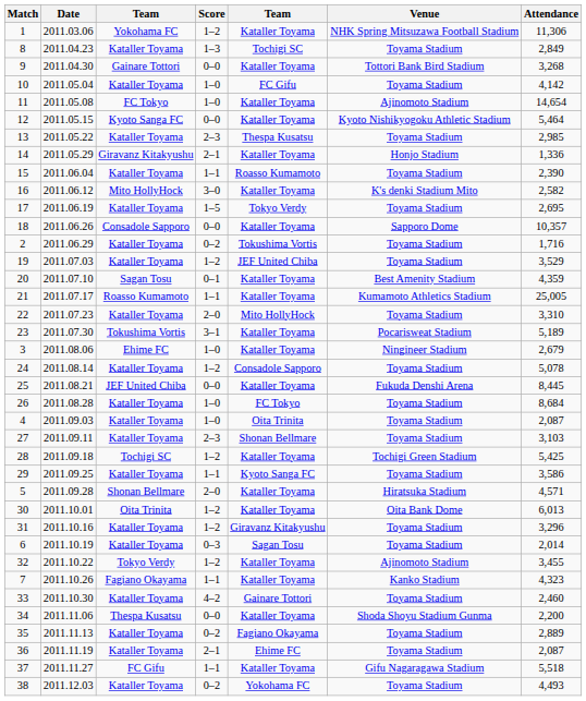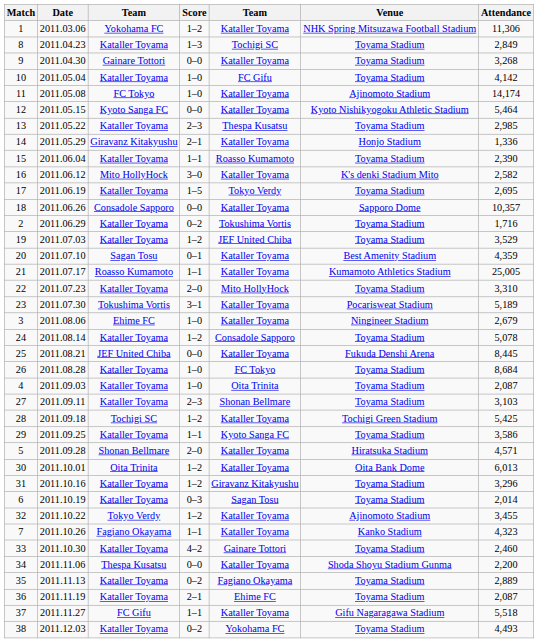 <table class="wikitable" style="text-align:center;">
 <tr>
 <th>Match</th>
 <th>Date</th>
 <th>Team</th>
 <th>Score</th>
 <th>Team</th>
 <th>Venue</th>
 <th>Attendance</th>
 </tr>
 <tr>
 <td>1</td>
 <td>2011.03.06</td>
 <td><a href='#'>Yokohama FC</a></td>
 <td>1–2</td>
 <td><a href='#'>Kataller Toyama</a></td>
 <td><a href='#'>NHK Spring Mitsuzawa Football Stadium</a></td>
 <td>11,306</td>
 </tr>
 <tr>
 <td>8</td>
 <td>2011.04.23</td>
 <td><a href='#'>Kataller Toyama</a></td>
 <td>1–3</td>
 <td><a href='#'>Tochigi SC</a></td>
 <td><a href='#'>Toyama Stadium</a></td>
 <td>2,849</td>
 </tr>
 <tr>
 <td>9</td>
 <td>2011.04.30</td>
 <td><a href='#'>Gainare Tottori</a></td>
 <td>0–0</td>
 <td><a href='#'>Kataller Toyama</a></td>
-<td><a href='#'>Tottori Bank Bird Stadium</a></td>
+<td><a href='#'>Toyama Stadium</a></td>
 <td>3,268</td>
 </tr>
 <tr>
 <td>10</td>
 <td>2011.05.04</td>
 <td><a href='#'>Kataller Toyama</a></td>
 <td>1–0</td>
 <td><a href='#'>FC Gifu</a></td>
 <td><a href='#'>Toyama Stadium</a></td>
 <td>4,142</td>
 </tr>
 <tr>
 <td>11</td>
 <td>2011.05.08</td>
 <td><a href='#'>FC Tokyo</a></td>
 <td>1–0</td>
 <td><a href='#'>Kataller Toyama</a></td>
 <td><a href='#'>Ajinomoto Stadium</a></td>
-<td>14,654</td>
+<td>14,174</td>
 </tr>
 <tr>
 <td>12</td>
 <td>2011.05.15</td>
 <td><a href='#'>Kyoto Sanga FC</a></td>
 <td>0–0</td>
 <td><a href='#'>Kataller Toyama</a></td>
 <td><a href='#'>Kyoto Nishikyogoku Athletic Stadium</a></td>
 <td>5,464</td>
 </tr>
 <tr>
 <td>13</td>
 <td>2011.05.22</td>
 <td><a href='#'>Kataller Toyama</a></td>
 <td>2–3</td>
 <td><a href='#'>Thespa Kusatsu</a></td>
 <td><a href='#'>Toyama Stadium</a></td>
 <td>2,985</td>
 </tr>
 <tr>
 <td>14</td>
 <td>2011.05.29</td>
 <td><a href='#'>Giravanz Kitakyushu</a></td>
 <td>2–1</td>
 <td><a href='#'>Kataller Toyama</a></td>
 <td><a href='#'>Honjo Stadium</a></td>
 <td>1,336</td>
 </tr>
 <tr>
 <td>15</td>
 <td>2011.06.04</td>
 <td><a href='#'>Kataller Toyama</a></td>
 <td>1–1</td>
 <td><a href='#'>Roasso Kumamoto</a></td>
 <td><a href='#'>Toyama Stadium</a></td>
 <td>2,390</td>
 </tr>
 <tr>
 <td>16</td>
 <td>2011.06.12</td>
 <td><a href='#'>Mito HollyHock</a></td>
 <td>3–0</td>
 <td><a href='#'>Kataller Toyama</a></td>
 <td><a href='#'>K's denki Stadium Mito</a></td>
 <td>2,582</td>
 </tr>
 <tr>
 <td>17</td>
 <td>2011.06.19</td>
 <td><a href='#'>Kataller Toyama</a></td>
 <td>1–5</td>
 <td><a href='#'>Tokyo Verdy</a></td>
 <td><a href='#'>Toyama Stadium</a></td>
 <td>2,695</td>
 </tr>
 <tr>
 <td>18</td>
 <td>2011.06.26</td>
 <td><a href='#'>Consadole Sapporo</a></td>
 <td>0–0</td>
 <td><a href='#'>Kataller Toyama</a></td>
 <td><a href='#'>Sapporo Dome</a></td>
 <td>10,357</td>
 </tr>
 <tr>
 <td>2</td>
 <td>2011.06.29</td>
 <td><a href='#'>Kataller Toyama</a></td>
 <td>0–2</td>
 <td><a href='#'>Tokushima Vortis</a></td>
 <td><a href='#'>Toyama Stadium</a></td>
 <td>1,716</td>
 </tr>
 <tr>
 <td>19</td>
 <td>2011.07.03</td>
 <td><a href='#'>Kataller Toyama</a></td>
 <td>1–2</td>
 <td><a href='#'>JEF United Chiba</a></td>
 <td><a href='#'>Toyama Stadium</a></td>
 <td>3,529</td>
 </tr>
 <tr>
 <td>20</td>
 <td>2011.07.10</td>
 <td><a href='#'>Sagan Tosu</a></td>
 <td>0–1</td>
 <td><a href='#'>Kataller Toyama</a></td>
 <td><a href='#'>Best Amenity Stadium</a></td>
 <td>4,359</td>
 </tr>
 <tr>
 <td>21</td>
 <td>2011.07.17</td>
 <td><a href='#'>Roasso Kumamoto</a></td>
 <td>1–1</td>
 <td><a href='#'>Kataller Toyama</a></td>
 <td><a href='#'>Kumamoto Athletics Stadium</a></td>
 <td>25,005</td>
 </tr>
 <tr>
 <td>22</td>
 <td>2011.07.23</td>
 <td><a href='#'>Kataller Toyama</a></td>
 <td>2–0</td>
 <td><a href='#'>Mito HollyHock</a></td>
 <td><a href='#'>Toyama Stadium</a></td>
 <td>3,310</td>
 </tr>
 <tr>
 <td>23</td>
 <td>2011.07.30</td>
 <td><a href='#'>Tokushima Vortis</a></td>
 <td>3–1</td>
 <td><a href='#'>Kataller Toyama</a></td>
 <td><a href='#'>Pocarisweat Stadium</a></td>
 <td>5,189</td>
 </tr>
 <tr>
 <td>3</td>
 <td>2011.08.06</td>
 <td><a href='#'>Ehime FC</a></td>
 <td>1–0</td>
 <td><a href='#'>Kataller Toyama</a></td>
 <td><a href='#'>Ningineer Stadium</a></td>
 <td>2,679</td>
 </tr>
 <tr>
 <td>24</td>
 <td>2011.08.14</td>
 <td><a href='#'>Kataller Toyama</a></td>
 <td>1–2</td>
 <td><a href='#'>Consadole Sapporo</a></td>
 <td><a href='#'>Toyama Stadium</a></td>
 <td>5,078</td>
 </tr>
 <tr>
 <td>25</td>
 <td>2011.08.21</td>
 <td><a href='#'>JEF United Chiba</a></td>
 <td>0–0</td>
 <td><a href='#'>Kataller Toyama</a></td>
 <td><a href='#'>Fukuda Denshi Arena</a></td>
 <td>8,445</td>
 </tr>
 <tr>
 <td>26</td>
 <td>2011.08.28</td>
 <td><a href='#'>Kataller Toyama</a></td>
 <td>1–0</td>
 <td><a href='#'>FC Tokyo</a></td>
 <td><a href='#'>Toyama Stadium</a></td>
 <td>8,684</td>
 </tr>
 <tr>
 <td>4</td>
 <td>2011.09.03</td>
 <td><a href='#'>Kataller Toyama</a></td>
 <td>1–0</td>
 <td><a href='#'>Oita Trinita</a></td>
 <td><a href='#'>Toyama Stadium</a></td>
 <td>2,087</td>
 </tr>
 <tr>
 <td>27</td>
 <td>2011.09.11</td>
 <td><a href='#'>Kataller Toyama</a></td>
 <td>2–3</td>
 <td><a href='#'>Shonan Bellmare</a></td>
 <td><a href='#'>Toyama Stadium</a></td>
 <td>3,103</td>
 </tr>
 <tr>
 <td>28</td>
 <td>2011.09.18</td>
 <td><a href='#'>Tochigi SC</a></td>
 <td>1–2</td>
 <td><a href='#'>Kataller Toyama</a></td>
 <td><a href='#'>Tochigi Green Stadium</a></td>
 <td>5,425</td>
 </tr>
 <tr>
 <td>29</td>
 <td>2011.09.25</td>
 <td><a href='#'>Kataller Toyama</a></td>
 <td>1–1</td>
 <td><a href='#'>Kyoto Sanga FC</a></td>
 <td><a href='#'>Toyama Stadium</a></td>
 <td>3,586</td>
 </tr>
 <tr>
 <td>5</td>
 <td>2011.09.28</td>
 <td><a href='#'>Shonan Bellmare</a></td>
 <td>2–0</td>
 <td><a href='#'>Kataller Toyama</a></td>
 <td><a href='#'>Hiratsuka Stadium</a></td>
 <td>4,571</td>
 </tr>
 <tr>
 <td>30</td>
 <td>2011.10.01</td>
 <td><a href='#'>Oita Trinita</a></td>
 <td>1–2</td>
 <td><a href='#'>Kataller Toyama</a></td>
 <td><a href='#'>Oita Bank Dome</a></td>
 <td>6,013</td>
 </tr>
 <tr>
 <td>31</td>
 <td>2011.10.16</td>
 <td><a href='#'>Kataller Toyama</a></td>
 <td>1–2</td>
 <td><a href='#'>Giravanz Kitakyushu</a></td>
 <td><a href='#'>Toyama Stadium</a></td>
 <td>3,296</td>
 </tr>
 <tr>
 <td>6</td>
 <td>2011.10.19</td>
 <td><a href='#'>Kataller Toyama</a></td>
 <td>0–3</td>
 <td><a href='#'>Sagan Tosu</a></td>
 <td><a href='#'>Toyama Stadium</a></td>
 <td>2,014</td>
 </tr>
 <tr>
 <td>32</td>
 <td>2011.10.22</td>
 <td><a href='#'>Tokyo Verdy</a></td>
 <td>1–2</td>
 <td><a href='#'>Kataller Toyama</a></td>
 <td><a href='#'>Ajinomoto Stadium</a></td>
 <td>3,455</td>
 </tr>
 <tr>
 <td>7</td>
 <td>2011.10.26</td>
 <td><a href='#'>Fagiano Okayama</a></td>
 <td>1–1</td>
 <td><a href='#'>Kataller Toyama</a></td>
 <td><a href='#'>Kanko Stadium</a></td>
 <td>4,323</td>
 </tr>
 <tr>
 <td>33</td>
 <td>2011.10.30</td>
 <td><a href='#'>Kataller Toyama</a></td>
 <td>4–2</td>
 <td><a href='#'>Gainare Tottori</a></td>
 <td><a href='#'>Toyama Stadium</a></td>
 <td>2,460</td>
 </tr>
 <tr>
 <td>34</td>
 <td>2011.11.06</td>
 <td><a href='#'>Thespa Kusatsu</a></td>
 <td>0–0</td>
 <td><a href='#'>Kataller Toyama</a></td>
 <td><a href='#'>Shoda Shoyu Stadium Gunma</a></td>
 <td>2,200</td>
 </tr>
 <tr>
 <td>35</td>
 <td>2011.11.13</td>
 <td><a href='#'>Kataller Toyama</a></td>
 <td>0–2</td>
 <td><a href='#'>Fagiano Okayama</a></td>
 <td><a href='#'>Toyama Stadium</a></td>
 <td>2,889</td>
 </tr>
 <tr>
 <td>36</td>
 <td>2011.11.19</td>
 <td><a href='#'>Kataller Toyama</a></td>
 <td>2–1</td>
 <td><a href='#'>Ehime FC</a></td>
 <td><a href='#'>Toyama Stadium</a></td>
 <td>2,087</td>
 </tr>
 <tr>
 <td>37</td>
 <td>2011.11.27</td>
 <td><a href='#'>FC Gifu</a></td>
 <td>1–1</td>
 <td><a href='#'>Kataller Toyama</a></td>
 <td><a href='#'>Gifu Nagaragawa Stadium</a></td>
 <td>5,518</td>
 </tr>
 <tr>
 <td>38</td>
 <td>2011.12.03</td>
 <td><a href='#'>Kataller Toyama</a></td>
 <td>0–2</td>
 <td><a href='#'>Yokohama FC</a></td>
 <td><a href='#'>Toyama Stadium</a></td>
 <td>4,493</td>
 </tr>
 </table>
